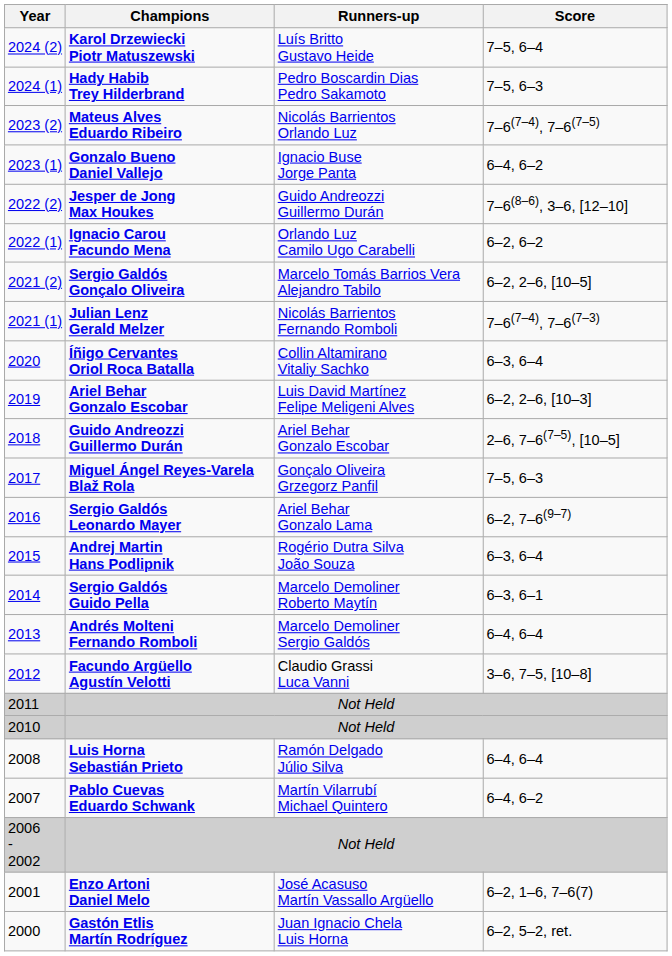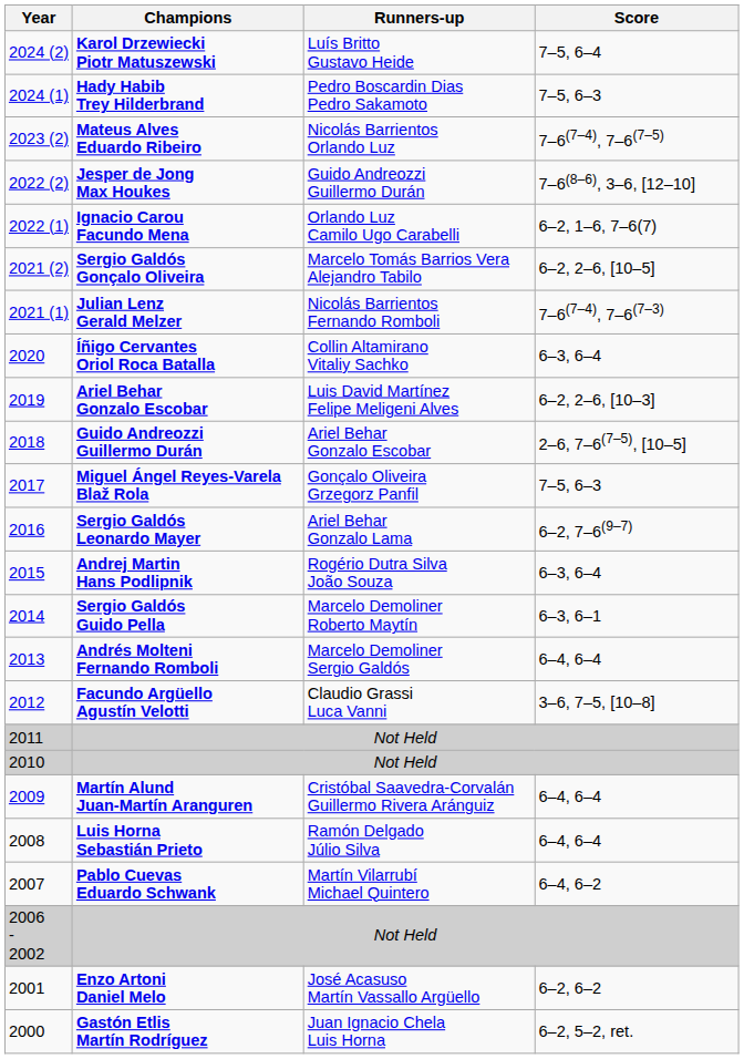 <table class="wikitable" style="font-size:90%">
 <tr>
 <th>Year</th>
 <th width="200">Champions</th>
 <th width="200">Runners-up</th>
 <th width="175">Score</th>
 </tr>
 <tr>
 <td><a href='#'>2024 (2)</a></td>
 <td> <strong><a href='#'>Karol Drzewiecki</a></strong> <br>  <strong><a href='#'>Piotr Matuszewski</a></strong></td>
 <td> <a href='#'>Luís Britto</a> <br>  <a href='#'>Gustavo Heide</a></td>
 <td>7–5, 6–4</td>
 </tr>
 <tr>
 <td><a href='#'>2024 (1)</a></td>
 <td> <strong><a href='#'>Hady Habib</a></strong> <br>  <strong><a href='#'>Trey Hilderbrand</a></strong></td>
 <td> <a href='#'>Pedro Boscardin Dias</a> <br>  <a href='#'>Pedro Sakamoto</a></td>
 <td>7–5, 6–3</td>
 </tr>
 <tr>
 <td><a href='#'>2023 (2)</a></td>
 <td> <strong><a href='#'>Mateus Alves</a></strong> <br>  <strong><a href='#'>Eduardo Ribeiro</a></strong></td>
 <td> <a href='#'>Nicolás Barrientos</a> <br>  <a href='#'>Orlando Luz</a></td>
 <td>7–6<sup>(7–4)</sup>, 7–6<sup>(7–5)</sup></td>
 </tr>
 <tr>
-<td><a href='#'>2023 (1)</a></td>
-<td> <strong><a href='#'>Gonzalo Bueno</a></strong> <br>  <strong><a href='#'>Daniel Vallejo</a></strong></td>
-<td> <a href='#'>Ignacio Buse</a> <br>  <a href='#'>Jorge Panta</a></td>
-<td>6–4, 6–2</td>
-</tr>
-<tr>
 <td><a href='#'>2022 (2)</a></td>
 <td> <strong><a href='#'>Jesper de Jong</a></strong> <br>  <strong><a href='#'>Max Houkes</a></strong></td>
 <td> <a href='#'>Guido Andreozzi</a> <br>  <a href='#'>Guillermo Durán</a></td>
 <td>7–6<sup>(8–6)</sup>, 3–6, [12–10]</td>
 </tr>
 <tr>
 <td><a href='#'>2022 (1)</a></td>
 <td> <strong><a href='#'>Ignacio Carou</a></strong> <br>  <strong><a href='#'>Facundo Mena</a></strong></td>
 <td> <a href='#'>Orlando Luz</a> <br>  <a href='#'>Camilo Ugo Carabelli</a></td>
-<td>6–2, 6–2</td>
+<td>6–2, 1–6, 7–6(7)</td>
 </tr>
 <tr>
 <td><a href='#'>2021 (2)</a></td>
 <td> <strong><a href='#'>Sergio Galdós</a></strong> <br>  <strong><a href='#'>Gonçalo Oliveira</a></strong></td>
 <td> <a href='#'>Marcelo Tomás Barrios Vera</a> <br>  <a href='#'>Alejandro Tabilo</a></td>
 <td>6–2, 2–6, [10–5]</td>
 </tr>
 <tr>
 <td><a href='#'>2021 (1)</a></td>
 <td> <strong><a href='#'>Julian Lenz</a></strong> <br>  <strong><a href='#'>Gerald Melzer</a></strong></td>
 <td> <a href='#'>Nicolás Barrientos</a> <br>  <a href='#'>Fernando Romboli</a></td>
 <td>7–6<sup>(7–4)</sup>, 7–6<sup>(7–3)</sup></td>
 </tr>
 <tr>
 <td><a href='#'>2020</a></td>
 <td> <strong><a href='#'>Íñigo Cervantes</a></strong> <br>  <strong><a href='#'>Oriol Roca Batalla</a></strong></td>
 <td> <a href='#'>Collin Altamirano</a> <br>  <a href='#'>Vitaliy Sachko</a></td>
 <td>6–3, 6–4</td>
 </tr>
 <tr>
 <td><a href='#'>2019</a></td>
 <td> <strong><a href='#'>Ariel Behar</a></strong> <br>  <strong><a href='#'>Gonzalo Escobar</a></strong></td>
 <td> <a href='#'>Luis David Martínez</a> <br>  <a href='#'>Felipe Meligeni Alves</a></td>
 <td>6–2, 2–6, [10–3]</td>
 </tr>
 <tr>
 <td><a href='#'>2018</a></td>
 <td> <strong><a href='#'>Guido Andreozzi</a></strong> <br>  <strong><a href='#'>Guillermo Durán</a></strong></td>
 <td> <a href='#'>Ariel Behar</a> <br>  <a href='#'>Gonzalo Escobar</a></td>
 <td>2–6, 7–6<sup>(7–5)</sup>, [10–5]</td>
 </tr>
 <tr>
 <td><a href='#'>2017</a></td>
 <td> <strong><a href='#'>Miguel Ángel Reyes-Varela</a></strong> <br>  <strong><a href='#'>Blaž Rola</a></strong></td>
 <td> <a href='#'>Gonçalo Oliveira</a> <br>  <a href='#'>Grzegorz Panfil</a></td>
 <td>7–5, 6–3</td>
 </tr>
 <tr>
 <td><a href='#'>2016</a></td>
 <td> <strong><a href='#'>Sergio Galdós</a></strong> <br>  <strong><a href='#'>Leonardo Mayer</a></strong></td>
 <td> <a href='#'>Ariel Behar</a> <br>  <a href='#'>Gonzalo Lama</a></td>
 <td>6–2, 7–6<sup>(9–7)</sup></td>
 </tr>
 <tr>
 <td><a href='#'>2015</a></td>
 <td> <strong><a href='#'>Andrej Martin</a></strong> <br>  <strong><a href='#'>Hans Podlipnik</a></strong></td>
 <td> <a href='#'>Rogério Dutra Silva</a> <br>  <a href='#'>João Souza</a></td>
 <td>6–3, 6–4</td>
 </tr>
 <tr>
 <td><a href='#'>2014</a></td>
 <td> <strong><a href='#'>Sergio Galdós</a></strong><br> <strong><a href='#'>Guido Pella</a></strong></td>
 <td> <a href='#'>Marcelo Demoliner</a> <br>  <a href='#'>Roberto Maytín</a></td>
 <td>6–3, 6–1</td>
 </tr>
 <tr>
 <td><a href='#'>2013</a></td>
 <td> <strong><a href='#'>Andrés Molteni</a></strong><br> <strong><a href='#'>Fernando Romboli</a></strong></td>
 <td> <a href='#'>Marcelo Demoliner</a> <br>  <a href='#'>Sergio Galdós</a></td>
 <td>6–4, 6–4</td>
 </tr>
 <tr>
 <td><a href='#'>2012</a></td>
 <td> <strong><a href='#'>Facundo Argüello</a></strong><br> <strong><a href='#'>Agustín Velotti</a></strong></td>
 <td> Claudio Grassi <br>  <a href='#'>Luca Vanni</a></td>
 <td>3–6, 7–5, [10–8]</td>
 </tr>
 <tr>
 <td style="background:#cfcfcf">2011</td>
 <td colspan=3 align=center style="background:#cfcfcf"><em>Not Held</em></td>
 </tr>
 <tr>
 <td style="background:#cfcfcf">2010</td>
 <td colspan=3 align=center style="background:#cfcfcf"><em>Not Held</em></td>
 </tr>
 <tr>
+<td><a href='#'>2009</a></td>
+<td> <strong><a href='#'>Martín Alund</a></strong><br> <strong><a href='#'>Juan-Martín Aranguren</a></strong></td>
+<td> <a href='#'>Cristóbal Saavedra-Corvalán</a><br> <a href='#'>Guillermo Rivera Aránguiz</a></td>
+<td>6–4, 6–4</td>
+</tr>
+<tr>
 <td>2008</td>
 <td> <strong><a href='#'>Luis Horna</a></strong><br> <strong><a href='#'>Sebastián Prieto</a></strong></td>
 <td> <a href='#'>Ramón Delgado</a><br> <a href='#'>Júlio Silva</a></td>
 <td>6–4, 6–4</td>
 </tr>
 <tr>
 <td>2007</td>
 <td> <strong><a href='#'>Pablo Cuevas</a></strong><br> <strong><a href='#'>Eduardo Schwank</a></strong></td>
 <td> <a href='#'>Martín Vilarrubí</a> <br> <a href='#'>Michael Quintero</a></td>
 <td>6–4, 6–2</td>
 </tr>
 <tr>
 <td style="background:#cfcfcf">2006<br>-<br>2002</td>
 <td colspan=3 align=center style="background:#cfcfcf"><em>Not Held</em></td>
 </tr>
 <tr>
 <td>2001</td>
 <td> <strong><a href='#'>Enzo Artoni</a></strong><br> <strong><a href='#'>Daniel Melo</a></strong></td>
 <td> <a href='#'>José Acasuso</a> <br> <a href='#'>Martín Vassallo Argüello</a></td>
-<td>6–2, 1–6, 7–6(7)</td>
+<td>6–2, 6–2</td>
 </tr>
 <tr>
 <td>2000</td>
 <td> <strong><a href='#'>Gastón Etlis</a></strong><br> <strong><a href='#'>Martín Rodríguez</a></strong></td>
 <td> <a href='#'>Juan Ignacio Chela</a> <br> <a href='#'>Luis Horna</a></td>
 <td>6–2, 5–2, ret.</td>
 </tr>
 </table>
